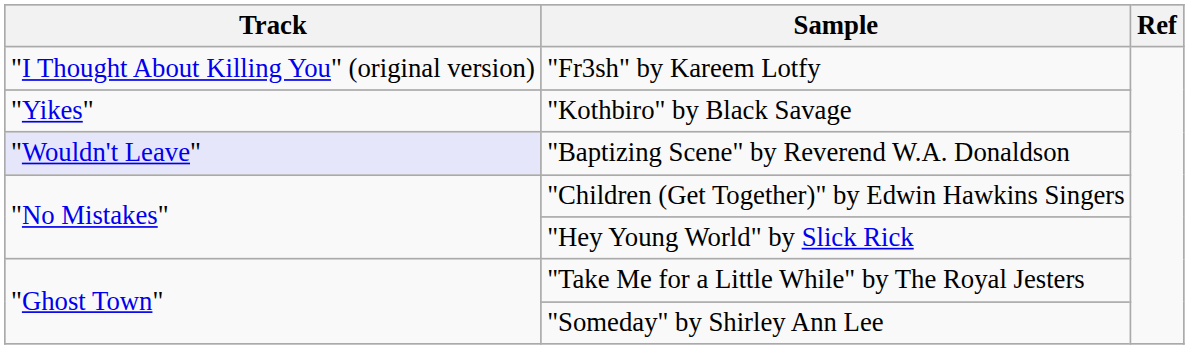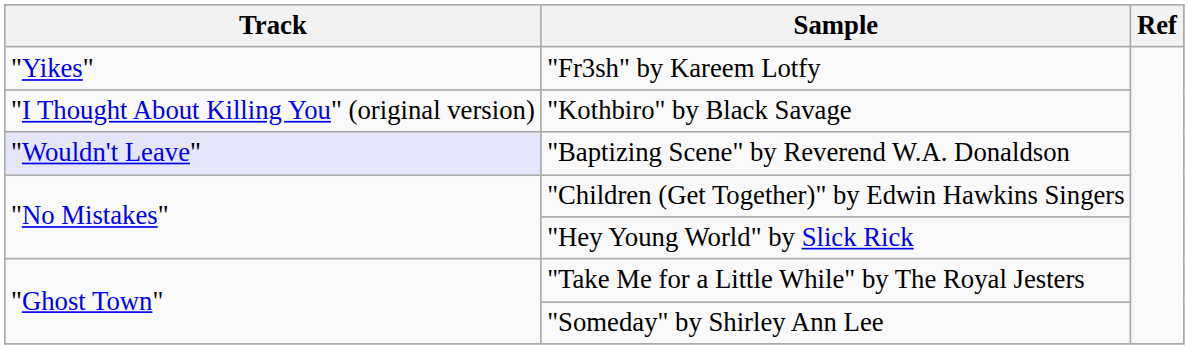 <table class="wikitable">
 <tr>
 <th>Track</th>
 <th>Sample</th>
 <th>Ref</th>
 </tr>
 <tr>
-<td>"<a href='#'>I Thought About Killing You</a>" (original version)</td>
+<td>"<a href='#'>Yikes</a>"</td>
 <td>"Fr3sh" by Kareem Lotfy</td>
 <td rowspan="7"></td>
 </tr>
 <tr>
-<td>"<a href='#'>Yikes</a>"</td>
+<td>"<a href='#'>I Thought About Killing You</a>" (original version)</td>
 <td>"Kothbiro" by Black Savage</td>
 </tr>
 <tr>
 <td style="background: lavender;">"<a href='#'>Wouldn't Leave</a>"</td>
 <td>"Baptizing Scene" by Reverend W.A. Donaldson</td>
 </tr>
 <tr>
 <td rowspan="2">"<a href='#'>No Mistakes</a>"</td>
 <td>"Children (Get Together)" by Edwin Hawkins Singers</td>
 </tr>
 <tr>
 <td>"Hey Young World" by <a href='#'>Slick Rick</a></td>
 </tr>
 <tr>
 <td rowspan="2">"<a href='#'>Ghost Town</a>"</td>
 <td>"Take Me for a Little While" by The Royal Jesters</td>
 </tr>
 <tr>
 <td>"Someday" by Shirley Ann Lee</td>
 </tr>
 </table>
